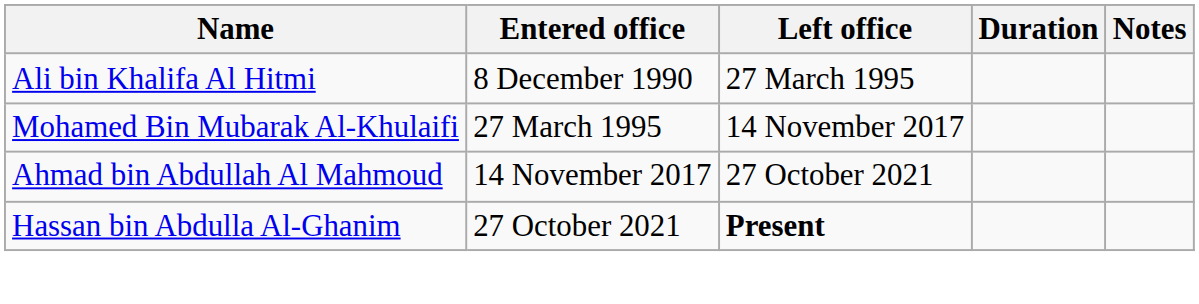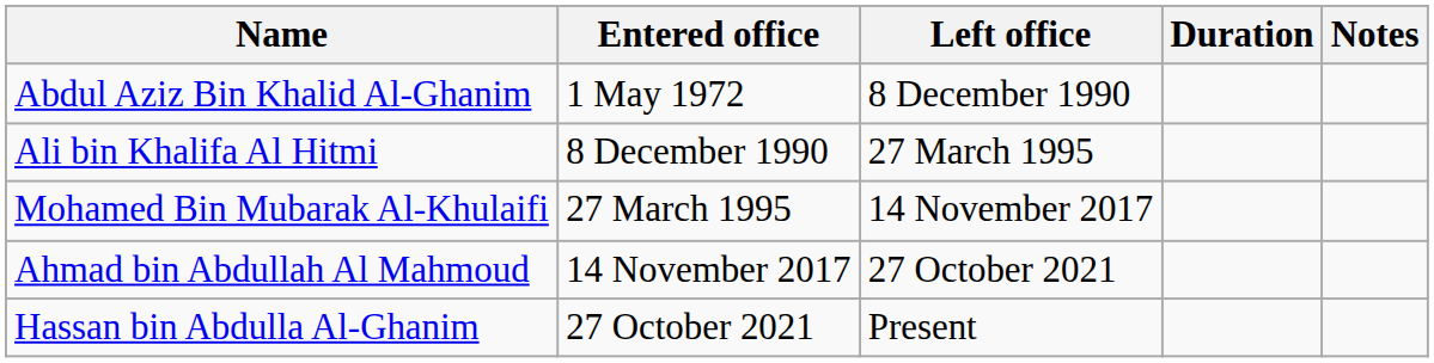 <table class="wikitable">
 <tr>
 <th>Name</th>
 <th>Entered office</th>
 <th>Left office</th>
 <th>Duration</th>
 <th>Notes</th>
+</tr>
+<tr>
+<td><a href='#'>Abdul Aziz Bin Khalid Al-Ghanim</a></td>
+<td>1 May 1972</td>
+<td>8 December 1990</td>
+<td></td>
+<td></td>
 </tr>
 <tr>
 <td><a href='#'>Ali bin Khalifa Al Hitmi</a></td>
 <td>8 December 1990</td>
 <td>27 March 1995</td>
 <td></td>
 <td></td>
 </tr>
 <tr>
 <td><a href='#'>Mohamed Bin Mubarak Al-Khulaifi</a></td>
 <td>27 March 1995</td>
 <td>14 November 2017</td>
 <td></td>
 <td></td>
 </tr>
 <tr>
 <td><a href='#'>Ahmad bin Abdullah Al Mahmoud</a></td>
 <td>14 November 2017</td>
 <td>27 October 2021</td>
 <td></td>
 <td></td>
 </tr>
 <tr>
 <td><a href='#'>Hassan bin Abdulla Al-Ghanim</a></td>
 <td>27 October 2021</td>
-<td><strong>Present</strong></td>
+<td>Present</td>
 <td></td>
 <td></td>
 </tr>
 </table>
